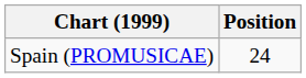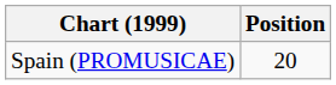 <table class="wikitable sortable">
 <tr>
 <th>Chart (1999)</th>
 <th>Position</th>
 </tr>
 <tr>
 <td>Spain (<a href='#'>PROMUSICAE</a>)</td>
-<td align="center">24</td>
+<td align="center">20</td>
 </tr>
 </table>
